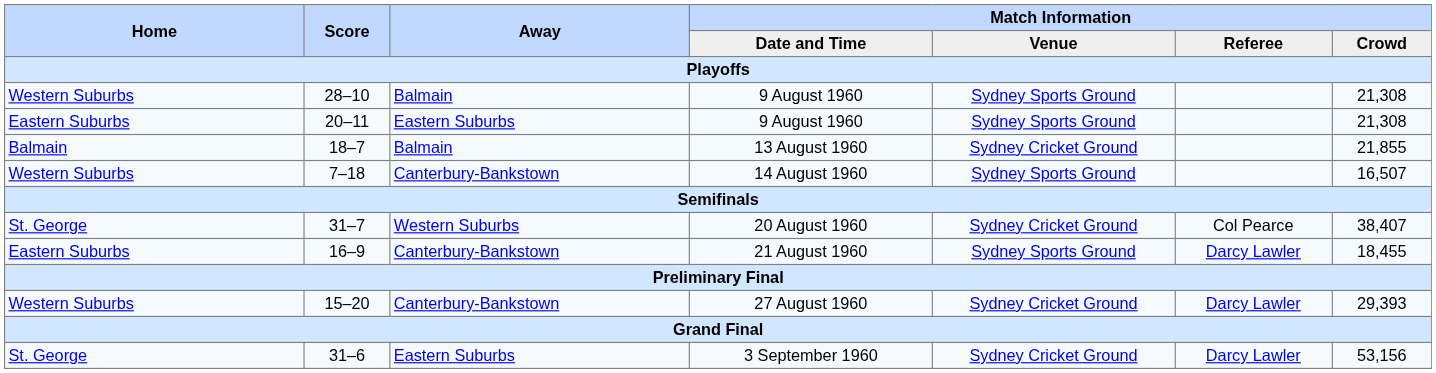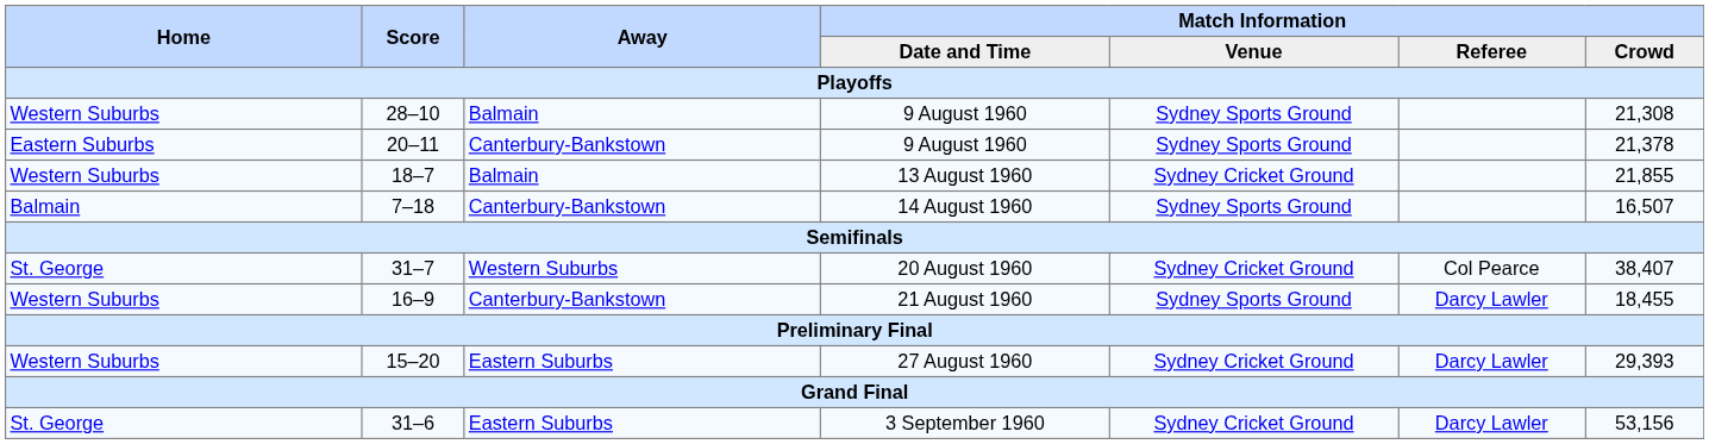 <table border=1 style="border-collapse:collapse; font-size:90%; text-align:center;" cellpadding=3 cellspacing=0 width=100%>
 <tr bgcolor=#C1D8FF>
 <th rowspan=2 width=21%>Home</th>
 <th rowspan=2 width=6%>Score</th>
 <th rowspan=2 width=21%>Away</th>
 <th colspan=6>Match Information</th>
 </tr>
 <tr bgcolor=#EFEFEF>
 <th width=17%>Date and Time</th>
 <th width=17%>Venue</th>
 <th width=11%>Referee</th>
 <th width=7%>Crowd</th>
 </tr>
 <tr bgcolor="#D0E7FF">
 <td colspan=7><strong>Playoffs</strong></td>
 </tr>
 <tr bgcolor=#F5FAFF>
 <td align=left> <a href='#'>Western Suburbs</a></td>
 <td>28–10</td>
 <td align=left> <a href='#'>Balmain</a></td>
 <td>9 August 1960</td>
 <td><a href='#'>Sydney Sports Ground</a></td>
 <td></td>
 <td>21,308</td>
 </tr>
 <tr bgcolor=#F5FAFF>
 <td align=left> <a href='#'>Eastern Suburbs</a></td>
 <td>20–11</td>
-<td align=left> <a href='#'>Eastern Suburbs</a></td>
+<td align=left> <a href='#'>Canterbury-Bankstown</a></td>
 <td>9 August 1960</td>
 <td><a href='#'>Sydney Sports Ground</a></td>
 <td></td>
-<td>21,308</td>
+<td>21,378</td>
 </tr>
 <tr bgcolor=#F5FAFF>
-<td align=left> <a href='#'>Balmain</a></td>
+<td align=left> <a href='#'>Western Suburbs</a></td>
 <td>18–7</td>
 <td align=left> <a href='#'>Balmain</a></td>
 <td>13 August 1960</td>
 <td><a href='#'>Sydney Cricket Ground</a></td>
 <td></td>
 <td>21,855</td>
 </tr>
 <tr bgcolor=#F5FAFF>
-<td align=left> <a href='#'>Western Suburbs</a></td>
+<td align=left> <a href='#'>Balmain</a></td>
 <td>7–18</td>
 <td align=left> <a href='#'>Canterbury-Bankstown</a></td>
 <td>14 August 1960</td>
 <td><a href='#'>Sydney Sports Ground</a></td>
 <td></td>
 <td>16,507</td>
 </tr>
 <tr bgcolor="#D0E7FF">
 <td colspan=7><strong>Semifinals</strong></td>
 </tr>
 <tr bgcolor=#F5FAFF>
 <td align=left> <a href='#'>St. George</a></td>
 <td>31–7</td>
 <td align=left> <a href='#'>Western Suburbs</a></td>
 <td>20 August 1960</td>
 <td><a href='#'>Sydney Cricket Ground</a></td>
 <td>Col Pearce</td>
 <td>38,407</td>
 </tr>
 <tr bgcolor=#F5FAFF>
-<td align=left> <a href='#'>Eastern Suburbs</a></td>
+<td align=left> <a href='#'>Western Suburbs</a></td>
 <td>16–9</td>
 <td align=left> <a href='#'>Canterbury-Bankstown</a></td>
 <td>21 August 1960</td>
 <td><a href='#'>Sydney Sports Ground</a></td>
 <td><a href='#'>Darcy Lawler</a></td>
 <td>18,455</td>
 </tr>
 <tr bgcolor="#D0E7FF">
 <td colspan=7><strong>Preliminary Final</strong></td>
 </tr>
 <tr bgcolor=#F5FAFF>
 <td align=left> <a href='#'>Western Suburbs</a></td>
 <td>15–20</td>
-<td align=left> <a href='#'>Canterbury-Bankstown</a></td>
+<td align=left> <a href='#'>Eastern Suburbs</a></td>
 <td>27 August 1960</td>
 <td><a href='#'>Sydney Cricket Ground</a></td>
 <td><a href='#'>Darcy Lawler</a></td>
 <td>29,393</td>
 </tr>
 <tr bgcolor="#D0E7FF">
 <td colspan=7><strong>Grand Final</strong></td>
 </tr>
 <tr bgcolor=#F5FAFF>
 <td align=left> <a href='#'>St. George</a></td>
 <td>31–6</td>
 <td align=left> <a href='#'>Eastern Suburbs</a></td>
 <td>3 September 1960</td>
 <td><a href='#'>Sydney Cricket Ground</a></td>
 <td><a href='#'>Darcy Lawler</a></td>
 <td>53,156</td>
 </tr>
 </table>
